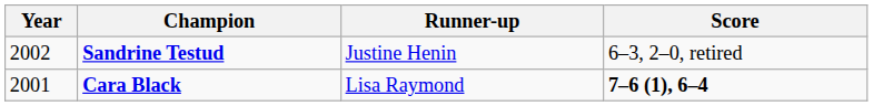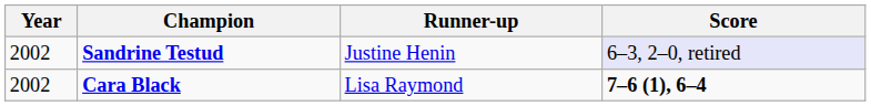 <table class="wikitable">
 <tr>
 <th width="50">Year</th>
 <th width="200">Champion</th>
 <th width="200">Runner-up</th>
 <th width="200">Score</th>
 </tr>
 <tr>
 <td>2002</td>
 <td> <strong><a href='#'>Sandrine Testud</a></strong></td>
 <td> <a href='#'>Justine Henin</a></td>
-<td>6–3, 2–0, retired</td>
+<td style="background: lavender;">6–3, 2–0, retired</td>
 </tr>
 <tr>
-<td>2001</td>
+<td>2002</td>
 <td> <strong><a href='#'>Cara Black</a></strong></td>
 <td> <a href='#'>Lisa Raymond</a></td>
 <td><strong>7–6 (1), 6–4</strong></td>
 </tr>
 </table>
